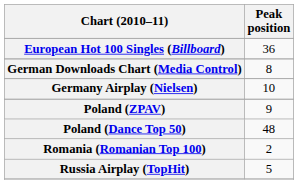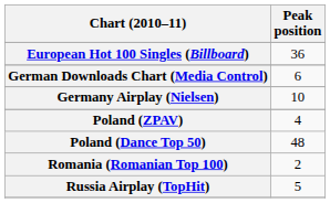 <table class="wikitable plainrowheaders sortable" style="text-align:center;">
 <tr>
 <th scope="col">Chart (2010–11)</th>
 <th scope="col">Peak<br>position</th>
 </tr>
 <tr>
 </tr>
 <tr>
 </tr>
 <tr>
 </tr>
 <tr>
 <th scope="row"><a href='#'>European Hot 100 Singles</a> (<em><a href='#'>Billboard</a></em>)</th>
 <td>36</td>
 </tr>
 <tr>
 </tr>
 <tr>
 <th scope="row">German Downloads Chart (<a href='#'>Media Control</a>)</th>
-<td style="text-align:center;">8</td>
+<td style="text-align:center;">6</td>
 </tr>
 <tr>
 </tr>
 <tr>
 <th scope="row">Germany Airplay (<a href='#'>Nielsen</a>)</th>
 <td>10</td>
 </tr>
 <tr>
 </tr>
 <tr>
 <th scope="row">Poland (<a href='#'>ZPAV</a>)</th>
-<td>9</td>
+<td>4</td>
 </tr>
 <tr>
 <th scope="row">Poland (<a href='#'>Dance Top 50</a>)</th>
 <td>48</td>
 </tr>
 <tr>
 <th scope="row">Romania (<a href='#'>Romanian Top 100</a>)</th>
 <td>2</td>
 </tr>
 <tr>
 <th scope="row">Russia Airplay (<a href='#'>TopHit</a>)</th>
 <td>5</td>
 </tr>
 <tr>
 </tr>
 <tr>
 </tr>
 <tr>
 </tr>
 <tr>
 </tr>
 </table>
